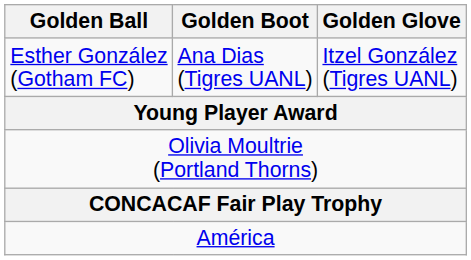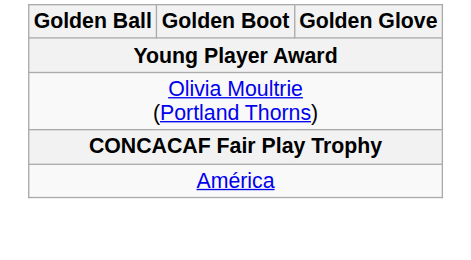 <table class="wikitable" style="margin:auto" style="text-align:center">
 <tr>
 <th>Golden Ball</th>
 <th>Golden Boot</th>
 <th>Golden Glove</th>
-</tr>
-<tr>
-<td> <a href='#'>Esther González</a><br>(<a href='#'>Gotham FC</a>)</td>
-<td> <a href='#'>Ana Dias</a><br>(<a href='#'>Tigres UANL</a>)</td>
-<td> <a href='#'>Itzel González</a><br>(<a href='#'>Tigres UANL</a>)</td>
 </tr>
 <tr>
 <th colspan="3">Young Player Award</th>
 </tr>
 <tr>
 <td colspan="3" style="text-align:center;"> <a href='#'>Olivia Moultrie</a><br>(<a href='#'>Portland Thorns</a>)</td>
 </tr>
 <tr>
 <th colspan="3">CONCACAF Fair Play Trophy</th>
 </tr>
 <tr>
 <td colspan="3" style="text-align:center;"> <a href='#'>América</a></td>
 </tr>
 </table>
